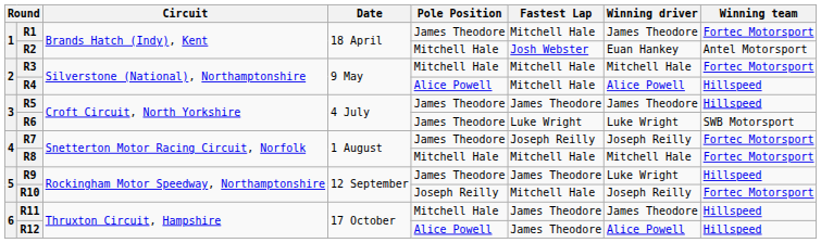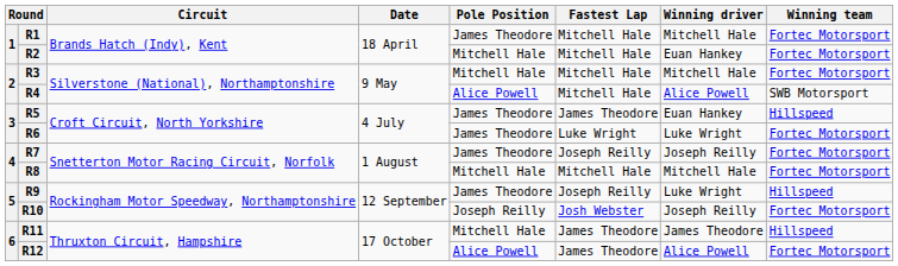 <table class="wikitable" style="font-size: 85%">
 <tr>
 <th colspan=2>Round</th>
 <th>Circuit</th>
 <th>Date</th>
 <th>Pole Position</th>
 <th>Fastest Lap</th>
 <th>Winning driver</th>
 <th>Winning team</th>
 </tr>
 <tr>
 <th rowspan=2>1</th>
 <th>R1</th>
 <td rowspan=2><a href='#'>Brands Hatch (Indy)</a>, <a href='#'>Kent</a></td>
 <td rowspan=2>18 April</td>
 <td> James Theodore</td>
 <td> Mitchell Hale</td>
-<td> James Theodore</td>
+<td> Mitchell Hale</td>
 <td><a href='#'>Fortec Motorsport</a></td>
 </tr>
 <tr>
 <th>R2</th>
 <td> Mitchell Hale</td>
-<td> <a href='#'>Josh Webster</a></td>
+<td> Mitchell Hale</td>
 <td> Euan Hankey</td>
-<td>Antel Motorsport</td>
+<td><a href='#'>Fortec Motorsport</a></td>
 </tr>
 <tr>
 <th rowspan=2>2</th>
 <th>R3</th>
 <td rowspan=2><a href='#'>Silverstone (National)</a>, <a href='#'>Northamptonshire</a></td>
 <td rowspan=2>9 May</td>
 <td> Mitchell Hale</td>
 <td> Mitchell Hale</td>
 <td> Mitchell Hale</td>
 <td><a href='#'>Fortec Motorsport</a></td>
 </tr>
 <tr>
 <th>R4</th>
 <td> <a href='#'>Alice Powell</a></td>
 <td> Mitchell Hale</td>
 <td> <a href='#'>Alice Powell</a></td>
-<td><a href='#'>Hillspeed</a></td>
+<td>SWB Motorsport</td>
 </tr>
 <tr>
 <th rowspan=2>3</th>
 <th>R5</th>
 <td rowspan=2><a href='#'>Croft Circuit</a>, <a href='#'>North Yorkshire</a></td>
 <td rowspan=2>4 July</td>
 <td> James Theodore</td>
 <td> James Theodore</td>
-<td> James Theodore</td>
+<td> Euan Hankey</td>
 <td><a href='#'>Hillspeed</a></td>
 </tr>
 <tr>
 <th>R6</th>
 <td> James Theodore</td>
 <td> Luke Wright</td>
 <td> Luke Wright</td>
-<td>SWB Motorsport</td>
+<td><a href='#'>Fortec Motorsport</a></td>
 </tr>
 <tr>
 <th rowspan=2>4</th>
 <th>R7</th>
 <td rowspan=2><a href='#'>Snetterton Motor Racing Circuit</a>, <a href='#'>Norfolk</a></td>
 <td rowspan=2>1 August</td>
 <td> James Theodore</td>
 <td> Joseph Reilly</td>
 <td> Joseph Reilly</td>
 <td><a href='#'>Fortec Motorsport</a></td>
 </tr>
 <tr>
 <th>R8</th>
 <td> Mitchell Hale</td>
 <td> Mitchell Hale</td>
 <td> Mitchell Hale</td>
 <td><a href='#'>Fortec Motorsport</a></td>
 </tr>
 <tr>
 <th rowspan=2>5</th>
 <th>R9</th>
 <td rowspan=2><a href='#'>Rockingham Motor Speedway</a>, <a href='#'>Northamptonshire</a></td>
 <td rowspan=2>12 September</td>
 <td> James Theodore</td>
-<td> James Theodore</td>
+<td> Joseph Reilly</td>
 <td> Luke Wright</td>
 <td><a href='#'>Hillspeed</a></td>
 </tr>
 <tr>
 <th>R10</th>
 <td> Joseph Reilly</td>
-<td> Mitchell Hale</td>
+<td> <a href='#'>Josh Webster</a></td>
 <td> Joseph Reilly</td>
 <td><a href='#'>Fortec Motorsport</a></td>
 </tr>
 <tr>
 <th rowspan=2>6</th>
 <th>R11</th>
 <td rowspan=2><a href='#'>Thruxton Circuit</a>, <a href='#'>Hampshire</a></td>
 <td rowspan=2>17 October</td>
 <td> Mitchell Hale</td>
 <td> James Theodore</td>
 <td> James Theodore</td>
 <td><a href='#'>Hillspeed</a></td>
 </tr>
 <tr>
 <th>R12</th>
 <td> <a href='#'>Alice Powell</a></td>
 <td> James Theodore</td>
 <td> <a href='#'>Alice Powell</a></td>
-<td><a href='#'>Hillspeed</a></td>
+<td><a href='#'>Fortec Motorsport</a></td>
 </tr>
 </table>
